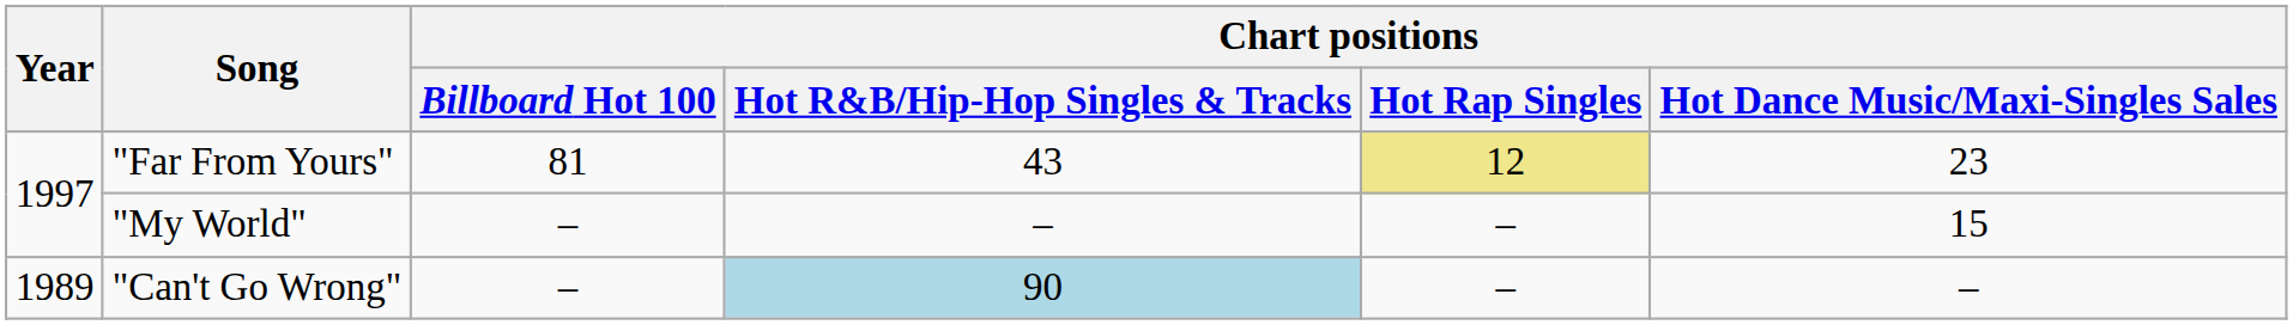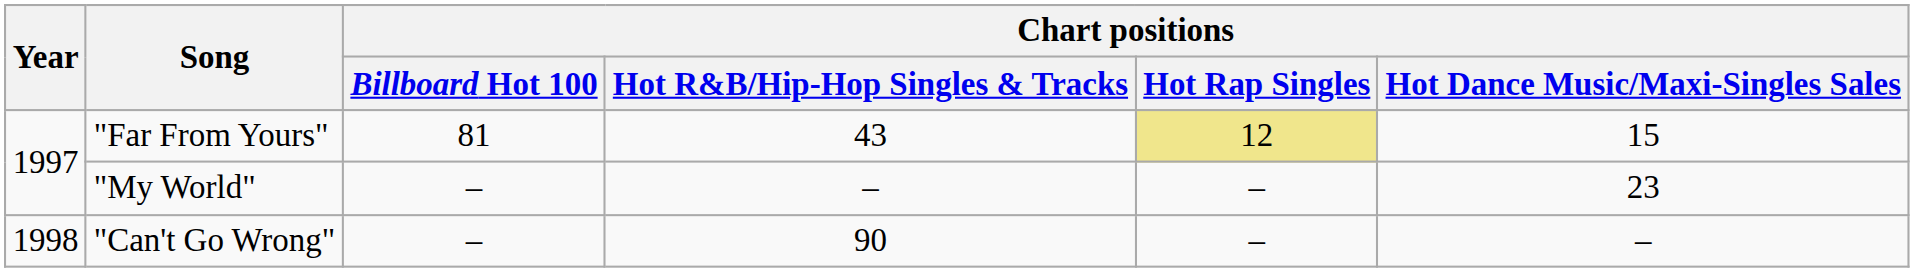 <table class="wikitable">
 <tr>
 <th rowspan="2">Year</th>
 <th rowspan="2">Song</th>
 <th colspan="4">Chart positions</th>
 </tr>
 <tr>
 <th><a href='#'><em>Billboard</em> Hot 100</a></th>
 <th><a href='#'>Hot R&B/Hip-Hop Singles & Tracks</a></th>
 <th><a href='#'>Hot Rap Singles</a></th>
 <th><a href='#'>Hot Dance Music/Maxi-Singles Sales</a></th>
 </tr>
 <tr>
 <td rowspan="2">1997</td>
 <td>"Far From Yours"</td>
 <td align="center">81</td>
 <td align="center">43</td>
 <td align="center" style="background: khaki;">12</td>
-<td align="center">23</td>
+<td align="center">15</td>
 </tr>
 <tr>
 <td>"My World"</td>
 <td align="center">–</td>
 <td align="center">–</td>
 <td align="center">–</td>
-<td align="center">15</td>
+<td align="center">23</td>
 </tr>
 <tr>
-<td>1989</td>
+<td>1998</td>
 <td>"Can't Go Wrong"</td>
 <td align="center">–</td>
-<td align="center" style="background: lightblue;">90</td>
+<td align="center">90</td>
 <td align="center">–</td>
 <td align="center">–</td>
 </tr>
 </table>
